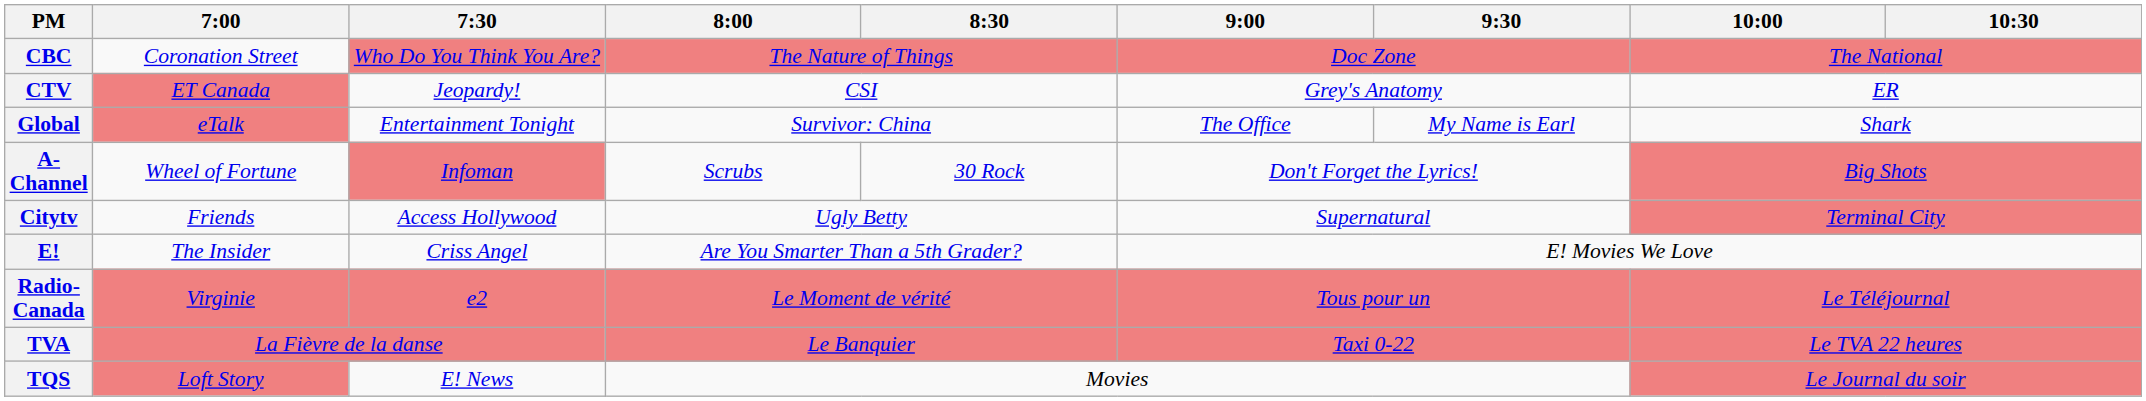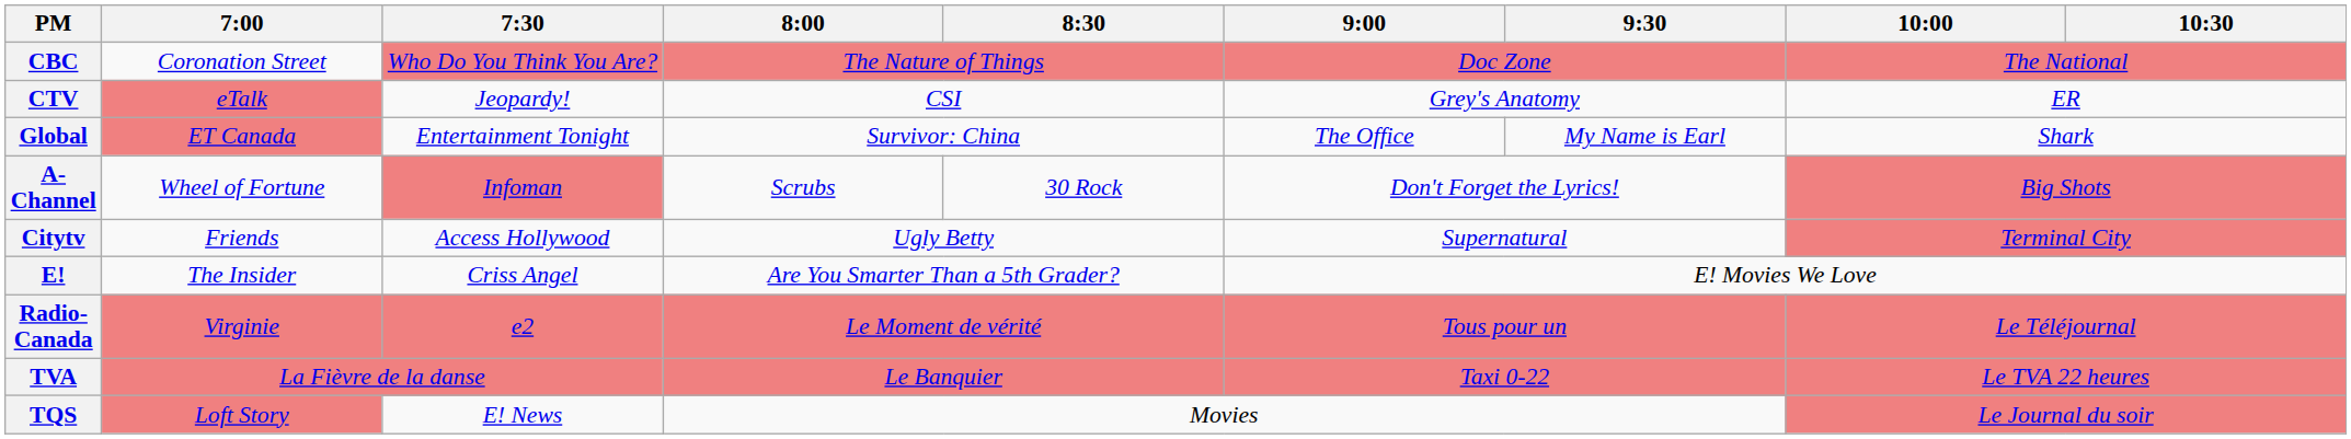 <table class="wikitable" width="100%">
 <tr>
 <th width="4%">PM</th>
 <th width="12%">7:00</th>
 <th width="12%">7:30</th>
 <th width="12%">8:00</th>
 <th width="12%">8:30</th>
 <th width="12%">9:00</th>
 <th width="12%">9:30</th>
 <th width="12%">10:00</th>
 <th width="12%">10:30</th>
 </tr>
 <tr align="center">
 <th><a href='#'>CBC</a></th>
 <td colspan="1" align=center><em><a href='#'>Coronation Street</a></em></td>
 <td colspan="1" align=center bgcolor="#F08080"><em><a href='#'>Who Do You Think You Are?</a></em></td>
 <td colspan="2" align=center bgcolor="#F08080"><em><a href='#'>The Nature of Things</a></em></td>
 <td colspan="2" align=center bgcolor="#F08080"><em><a href='#'>Doc Zone</a></em></td>
 <td colspan="2" align=center bgcolor="#F08080"><em><a href='#'>The National</a></em></td>
 </tr>
 <tr align="center">
 <th><a href='#'>CTV</a></th>
-<td colspan="1" align=center bgcolor="#F08080"><em><a href='#'>ET Canada</a></em></td>
+<td colspan="1" align=center bgcolor="#F08080"><em><a href='#'>eTalk</a></em></td>
 <td colspan="1" align=center><em><a href='#'>Jeopardy!</a></em></td>
 <td colspan="2" align=center><em><a href='#'>CSI</a></em></td>
 <td colspan="2" align=center><em><a href='#'>Grey's Anatomy</a></em></td>
 <td colspan="2" align=center><em><a href='#'>ER</a></em></td>
 </tr>
 <tr align="center">
 <th><a href='#'>Global</a></th>
-<td colspan="1" align=center bgcolor="#F08080"><em><a href='#'>eTalk</a></em></td>
+<td colspan="1" align=center bgcolor="#F08080"><em><a href='#'>ET Canada</a></em></td>
 <td colspan="1" align=center><em><a href='#'>Entertainment Tonight</a></em></td>
 <td colspan="2" align=center><em><a href='#'>Survivor: China</a></em></td>
 <td colspan="1" align=center><em><a href='#'>The Office</a></em></td>
 <td colspan="1" align=center><em><a href='#'>My Name is Earl</a></em></td>
 <td colspan="2" align=center><em><a href='#'>Shark</a></em></td>
 </tr>
 <tr align="center">
 <th><a href='#'>A-Channel</a></th>
 <td colspan="1"><em><a href='#'>Wheel of Fortune</a></em></td>
 <td colspan="1" align=center bgcolor="#F08080"><em><a href='#'>Infoman</a></em></td>
 <td colspan="1"><em><a href='#'>Scrubs</a></em></td>
 <td colspan="1"><em><a href='#'>30 Rock</a></em></td>
 <td colspan="2"><em><a href='#'>Don't Forget the Lyrics!</a></em></td>
 <td colspan="2" bgcolor="#F08080"><em><a href='#'>Big Shots</a></em></td>
 </tr>
 <tr align="center">
 <th><a href='#'>Citytv</a></th>
 <td colspan="1" align=center><em><a href='#'>Friends</a></em></td>
 <td colspan="1" align=center><em><a href='#'>Access Hollywood</a></em></td>
 <td colspan="2" align=center><em><a href='#'>Ugly Betty</a></em></td>
 <td colspan="2" align=center><em><a href='#'>Supernatural</a></em></td>
 <td colspan="2" align=center bgcolor="#F08080"><em><a href='#'>Terminal City</a></em></td>
 </tr>
 <tr align="center">
 <th><a href='#'>E!</a></th>
 <td colspan="1" align=center><em><a href='#'>The Insider</a></em></td>
 <td colspan="1" align=center><em><a href='#'>Criss Angel</a></em></td>
 <td colspan="2" align=center><em><a href='#'>Are You Smarter Than a 5th Grader?</a></em></td>
 <td colspan="4" align=center><em>E! Movies We Love</em></td>
 </tr>
 <tr align="center">
 <th><a href='#'>Radio-Canada</a></th>
 <td colspan="1" align=center bgcolor="#F08080"><em><a href='#'>Virginie</a></em></td>
 <td colspan="1" bgcolor="#F08080"><em><a href='#'>e2</a></em></td>
 <td colspan="2" align=center bgcolor="#F08080"><em><a href='#'>Le Moment de vérité</a></em></td>
 <td colspan="2" align=center bgcolor="#F08080"><em><a href='#'>Tous pour un</a></em></td>
 <td colspan="2" align=center bgcolor="#F08080"><em><a href='#'>Le Téléjournal</a></em></td>
 </tr>
 <tr align="center">
 <th><a href='#'>TVA</a></th>
 <td colspan="2" align=center bgcolor="#F08080"><em><a href='#'>La Fièvre de la danse</a></em></td>
 <td colspan="2" align=center bgcolor="#F08080"><em><a href='#'>Le Banquier</a></em></td>
 <td colspan="2" align=center bgcolor="#F08080"><em><a href='#'>Taxi 0-22</a></em></td>
 <td colspan="2" align=center bgcolor="#F08080"><em><a href='#'>Le TVA 22 heures</a></em></td>
 </tr>
 <tr align="center">
 <th><a href='#'>TQS</a></th>
 <td colspan="1" align=center bgcolor="#F08080"><em><a href='#'>Loft Story</a></em></td>
 <td colspan="1" align=center><em><a href='#'>E! News</a></em></td>
 <td colspan="4" align=center><em>Movies</em></td>
 <td colspan="2" align=center bgcolor="#F08080"><em><a href='#'>Le Journal du soir</a></em></td>
 </tr>
 </table>
